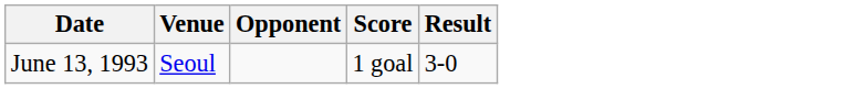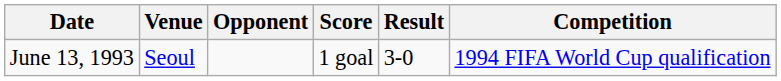 <table class="wikitable">
 <tr>
 <th>Date</th>
 <th>Venue</th>
 <th>Opponent</th>
 <th>Score</th>
 <th>Result</th>
+<th>Competition</th>
 </tr>
 <tr>
 <td>June 13, 1993</td>
 <td><a href='#'>Seoul</a></td>
 <td></td>
 <td>1 goal</td>
 <td>3-0</td>
+<td><a href='#'>1994 FIFA World Cup qualification</a></td>
 </tr>
 </table>
